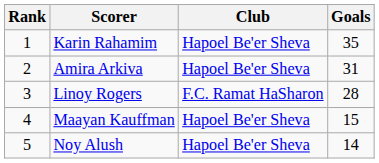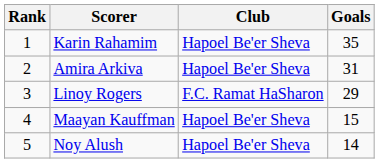 <table class="wikitable" style="text-align:center">
 <tr>
 <th>Rank</th>
 <th>Scorer</th>
 <th>Club</th>
 <th>Goals</th>
 </tr>
 <tr>
 <td>1</td>
 <td align="left"><a href='#'>Karin Rahamim</a></td>
 <td align="left"><a href='#'>Hapoel Be'er Sheva</a></td>
 <td>35</td>
 </tr>
 <tr>
 <td>2</td>
 <td align="left"><a href='#'>Amira Arkiva</a></td>
 <td align="left"><a href='#'>Hapoel Be'er Sheva</a></td>
 <td>31</td>
 </tr>
 <tr>
 <td>3</td>
 <td align="left"><a href='#'>Linoy Rogers</a></td>
 <td align="left"><a href='#'>F.C. Ramat HaSharon</a></td>
-<td>28</td>
+<td>29</td>
 </tr>
 <tr>
 <td>4</td>
 <td align="left"><a href='#'>Maayan Kauffman</a></td>
 <td align="left"><a href='#'>Hapoel Be'er Sheva</a></td>
 <td>15</td>
 </tr>
 <tr>
 <td>5</td>
 <td align="left"><a href='#'>Noy Alush</a></td>
 <td align="left"><a href='#'>Hapoel Be'er Sheva</a></td>
 <td>14</td>
 </tr>
 </table>
